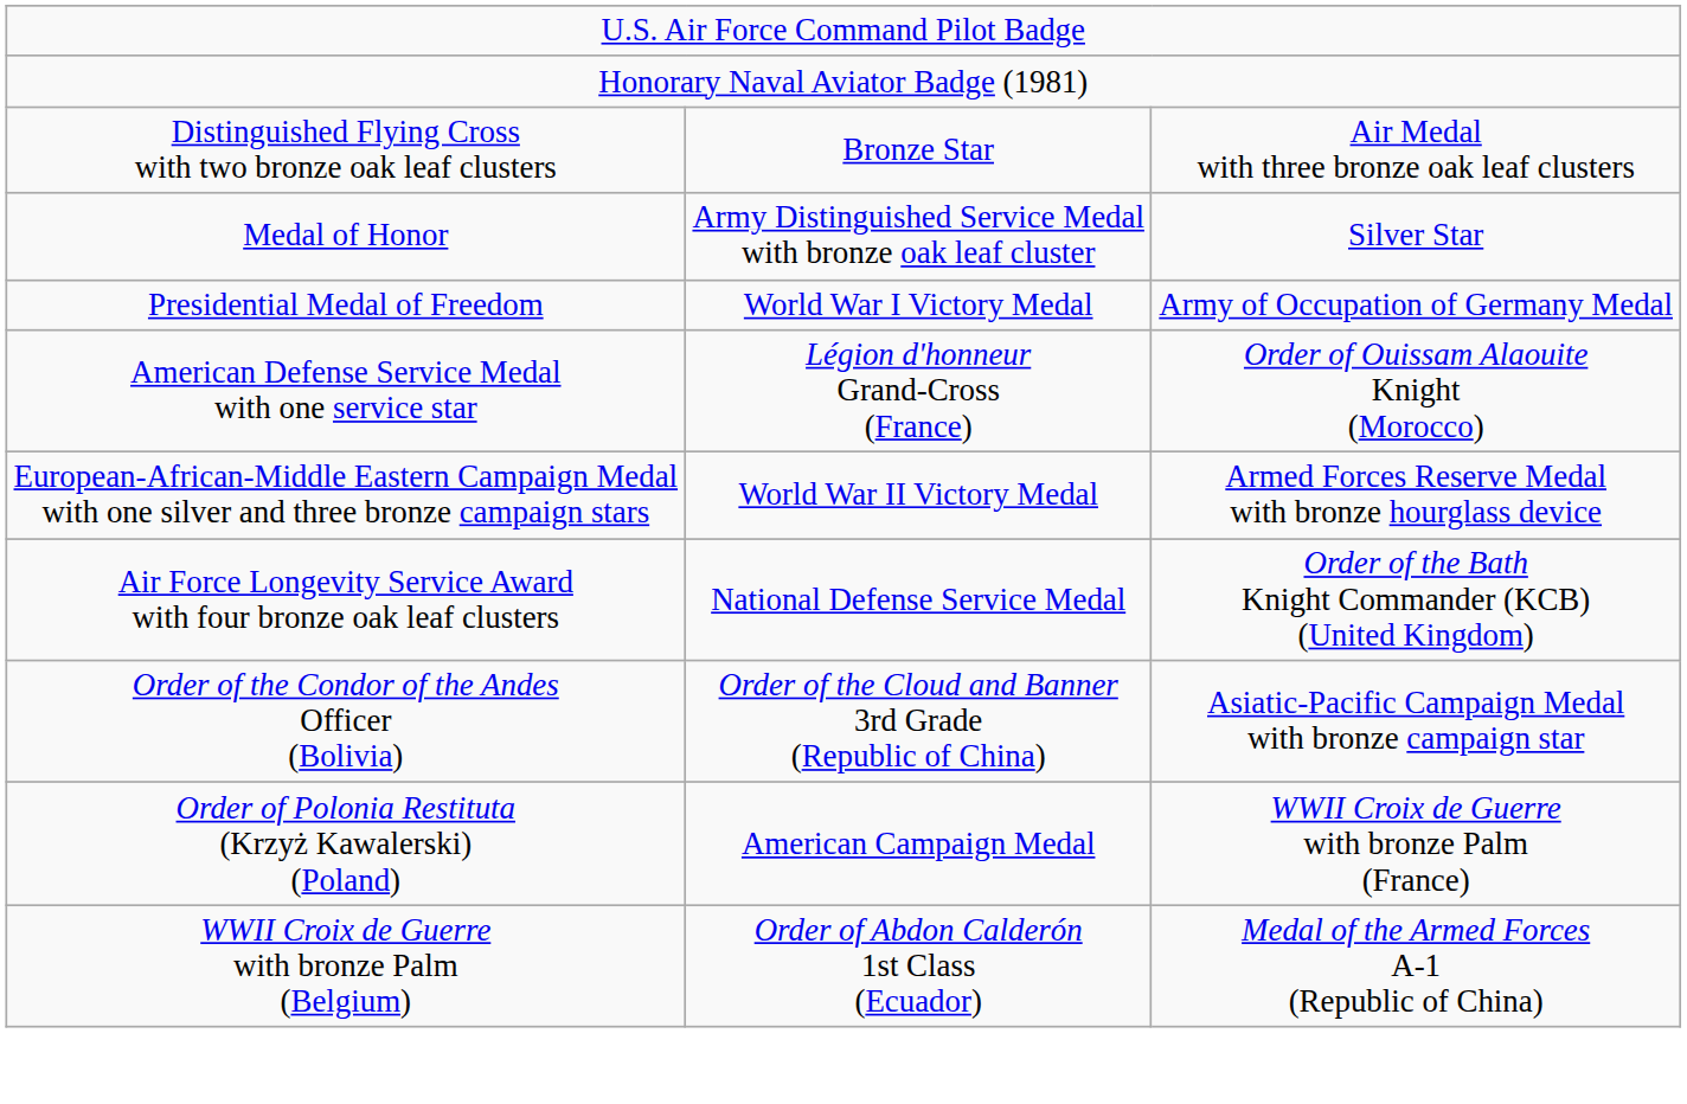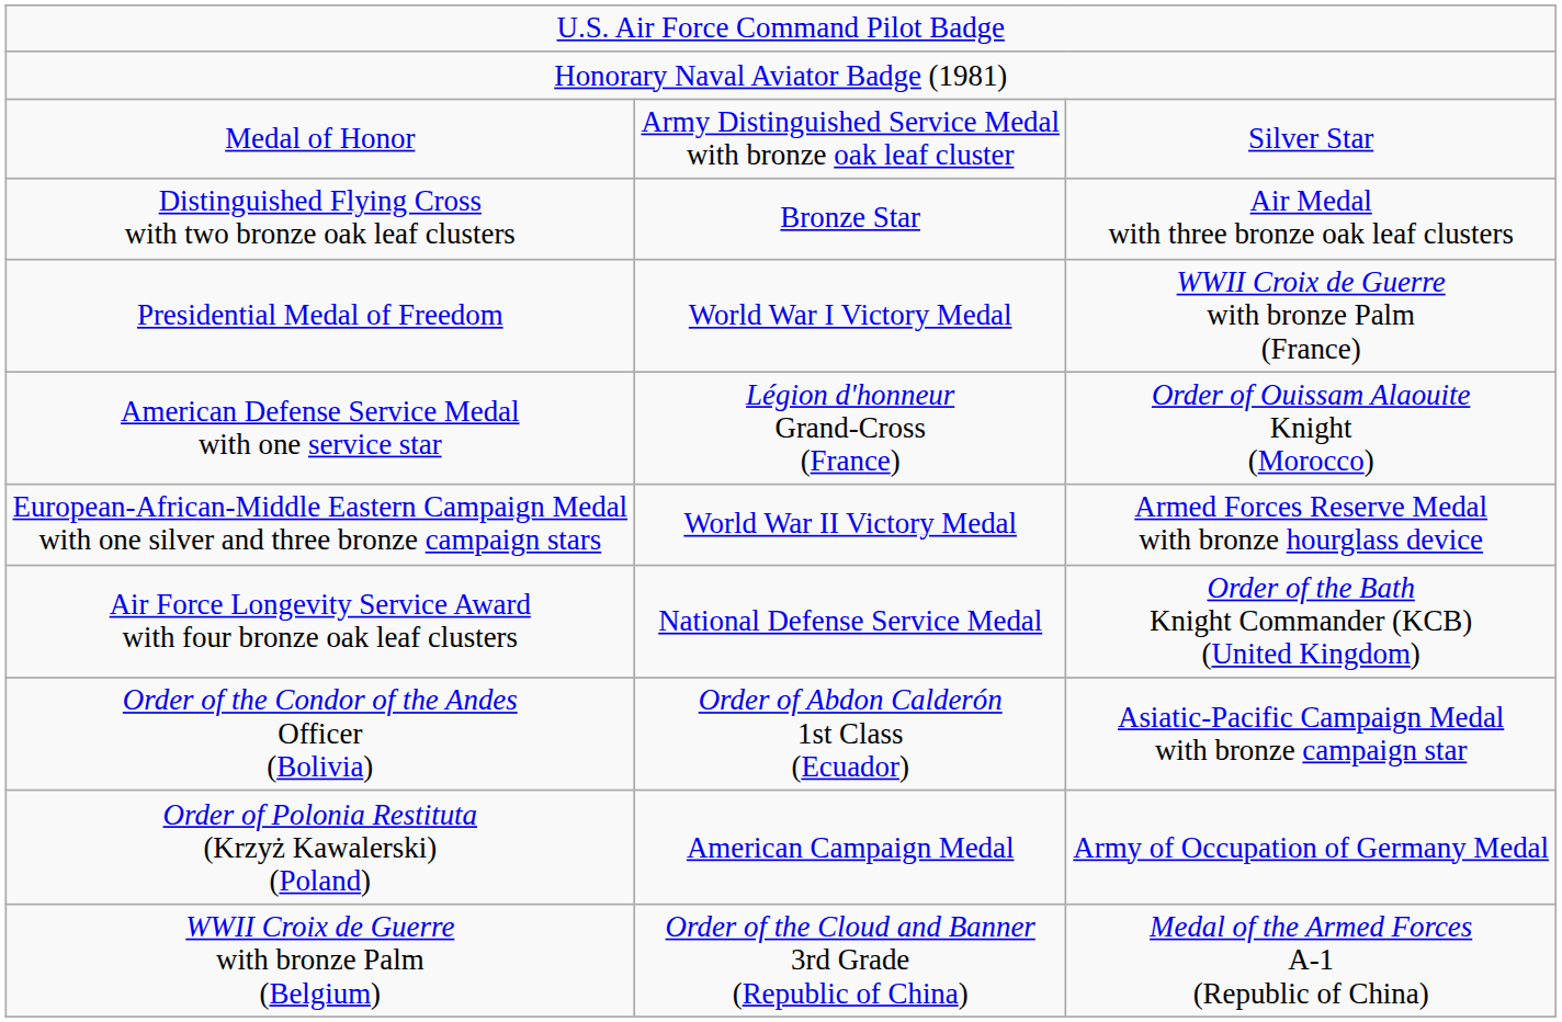 <table class="wikitable" style="margin:1em auto; text-align:center;">
 <tr>
 <td colspan="3"><a href='#'>U.S. Air Force Command Pilot Badge</a></td>
 </tr>
 <tr>
 <td colspan="3"><a href='#'>Honorary Naval Aviator Badge</a> (1981)</td>
 </tr>
 <tr>
+<td><a href='#'>Medal of Honor</a></td>
+<td><a href='#'>Army Distinguished Service Medal</a><br>with bronze <a href='#'>oak leaf cluster</a></td>
+<td><a href='#'>Silver Star</a></td>
+</tr>
+<tr>
 <td><a href='#'>Distinguished Flying Cross</a><br>with two bronze oak leaf clusters</td>
 <td><a href='#'>Bronze Star</a></td>
 <td><a href='#'>Air Medal</a><br>with three bronze oak leaf clusters</td>
 </tr>
 <tr>
-<td><a href='#'>Medal of Honor</a></td>
-<td><a href='#'>Army Distinguished Service Medal</a><br>with bronze <a href='#'>oak leaf cluster</a></td>
-<td><a href='#'>Silver Star</a></td>
-</tr>
-<tr>
 <td><a href='#'>Presidential Medal of Freedom</a></td>
 <td><a href='#'>World War I Victory Medal</a></td>
-<td><a href='#'>Army of Occupation of Germany Medal</a></td>
+<td><em><a href='#'>WWII Croix de Guerre</a></em><br>with bronze Palm<br>(France)</td>
 </tr>
 <tr>
 <td><a href='#'>American Defense Service Medal</a><br>with one <a href='#'>service star</a></td>
 <td><em><a href='#'>Légion d'honneur</a></em><br>Grand-Cross<br>(<a href='#'>France</a>)</td>
 <td><em><a href='#'>Order of Ouissam Alaouite</a></em><br>Knight<br>(<a href='#'>Morocco</a>)</td>
 </tr>
 <tr>
 <td><a href='#'>European-African-Middle Eastern Campaign Medal</a><br>with one silver and three bronze <a href='#'>campaign stars</a></td>
 <td><a href='#'>World War II Victory Medal</a></td>
 <td><a href='#'>Armed Forces Reserve Medal</a><br>with bronze <a href='#'>hourglass device</a></td>
 </tr>
 <tr>
 <td><a href='#'>Air Force Longevity Service Award</a><br>with four bronze oak leaf clusters</td>
 <td><a href='#'>National Defense Service Medal</a></td>
 <td><em><a href='#'>Order of the Bath</a></em><br>Knight Commander (KCB)<br>(<a href='#'>United Kingdom</a>)</td>
 </tr>
 <tr>
 <td><em><a href='#'>Order of the Condor of the Andes</a></em><br>Officer<br>(<a href='#'>Bolivia</a>)</td>
-<td><em><a href='#'>Order of the Cloud and Banner</a></em><br>3rd Grade<br>(<a href='#'>Republic of China</a>)</td>
+<td><em><a href='#'>Order of Abdon Calderón</a></em><br>1st Class<br>(<a href='#'>Ecuador</a>)</td>
 <td><a href='#'>Asiatic-Pacific Campaign Medal</a><br>with bronze <a href='#'>campaign star</a></td>
 </tr>
 <tr>
 <td><em><a href='#'>Order of Polonia Restituta</a></em><br>(Krzyż Kawalerski)<br>(<a href='#'>Poland</a>)</td>
 <td><a href='#'>American Campaign Medal</a></td>
-<td><em><a href='#'>WWII Croix de Guerre</a></em><br>with bronze Palm<br>(France)</td>
+<td><a href='#'>Army of Occupation of Germany Medal</a></td>
 </tr>
 <tr>
 <td><em><a href='#'>WWII Croix de Guerre</a></em><br>with bronze Palm<br>(<a href='#'>Belgium</a>)</td>
-<td><em><a href='#'>Order of Abdon Calderón</a></em><br>1st Class<br>(<a href='#'>Ecuador</a>)</td>
+<td><em><a href='#'>Order of the Cloud and Banner</a></em><br>3rd Grade<br>(<a href='#'>Republic of China</a>)</td>
 <td><em><a href='#'>Medal of the Armed Forces</a></em><br>A-1<br>(Republic of China)</td>
 </tr>
 </table>
